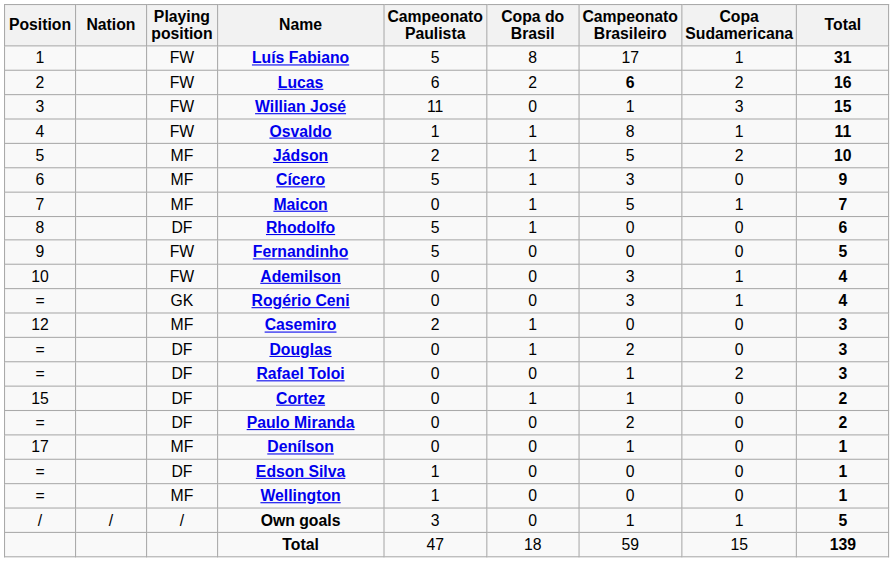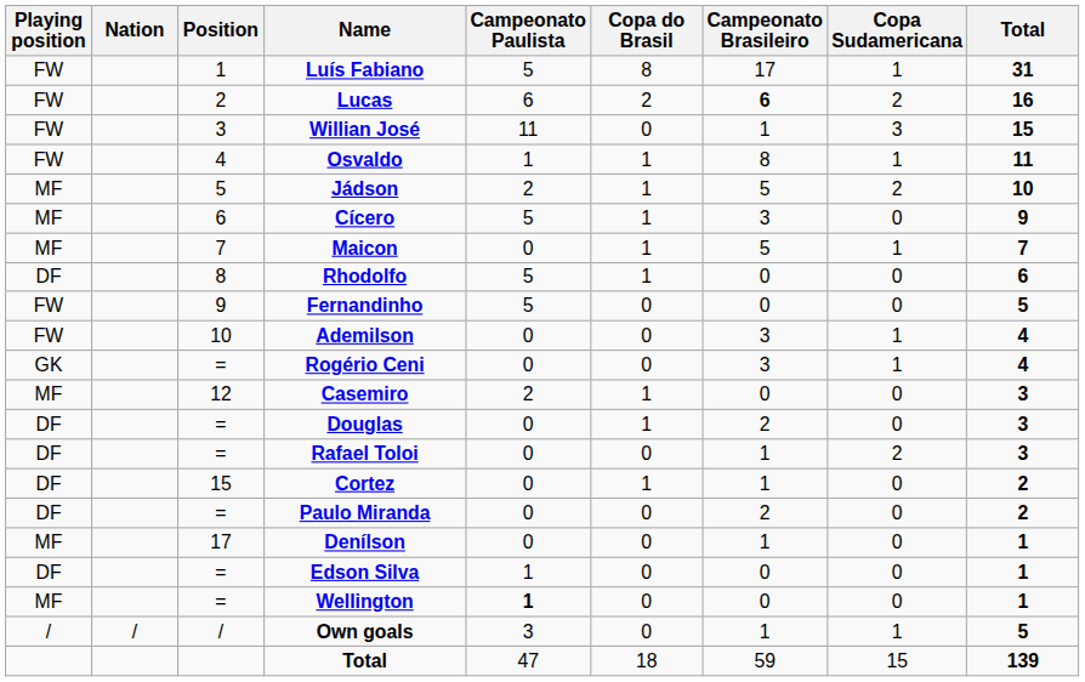 <table class="wikitable" style="font-size: 93%; text-align: center;">
 <tr>
+<th width=60>Playing position</th>
+<th width=60>Nation</th>
 <th width=60>Position</th>
-<th width=60>Nation</th>
-<th width=60>Playing position</th>
 <th width=150>Name</th>
 <th width=80>Campeonato Paulista</th>
 <th width=80>Copa do Brasil</th>
 <th width=80>Campeonato Brasileiro</th>
 <th width=80>Copa Sudamericana</th>
 <th width=80>Total</th>
 </tr>
 <tr>
+<td>FW</td>
+<td></td>
 <td>1</td>
-<td></td>
-<td>FW</td>
 <td><strong><a href='#'>Luís Fabiano</a></strong></td>
 <td>5</td>
 <td>8</td>
 <td>17</td>
 <td>1</td>
 <td><strong>31</strong></td>
 </tr>
 <tr>
+<td>FW</td>
+<td></td>
 <td>2</td>
-<td></td>
-<td>FW</td>
 <td><strong><a href='#'>Lucas</a></strong></td>
 <td>6</td>
 <td>2</td>
 <td><strong>6</strong></td>
 <td>2</td>
 <td><strong>16</strong></td>
 </tr>
 <tr>
+<td>FW</td>
+<td></td>
 <td>3</td>
-<td></td>
-<td>FW</td>
 <td><strong><a href='#'>Willian José</a></strong></td>
 <td>11</td>
 <td>0</td>
 <td>1</td>
 <td>3</td>
 <td><strong>15</strong></td>
 </tr>
 <tr>
+<td>FW</td>
+<td></td>
 <td>4</td>
-<td></td>
-<td>FW</td>
 <td><strong><a href='#'>Osvaldo</a></strong></td>
 <td>1</td>
 <td>1</td>
 <td>8</td>
 <td>1</td>
 <td><strong>11</strong></td>
 </tr>
 <tr>
+<td>MF</td>
+<td></td>
 <td>5</td>
-<td></td>
-<td>MF</td>
 <td><strong><a href='#'>Jádson</a></strong></td>
 <td>2</td>
 <td>1</td>
 <td>5</td>
 <td>2</td>
 <td><strong>10</strong></td>
 </tr>
 <tr>
+<td>MF</td>
+<td></td>
 <td>6</td>
-<td></td>
-<td>MF</td>
 <td><strong><a href='#'>Cícero</a></strong></td>
 <td>5</td>
 <td>1</td>
 <td>3</td>
 <td>0</td>
 <td><strong>9</strong></td>
 </tr>
 <tr>
+<td>MF</td>
+<td></td>
 <td>7</td>
-<td></td>
-<td>MF</td>
 <td><strong><a href='#'>Maicon</a></strong></td>
 <td>0</td>
 <td>1</td>
 <td>5</td>
 <td>1</td>
 <td><strong>7</strong></td>
 </tr>
 <tr>
+<td>DF</td>
+<td></td>
 <td>8</td>
-<td></td>
-<td>DF</td>
 <td><strong><a href='#'>Rhodolfo</a></strong></td>
 <td>5</td>
 <td>1</td>
 <td>0</td>
 <td>0</td>
 <td><strong>6</strong></td>
 </tr>
 <tr>
+<td>FW</td>
+<td></td>
 <td>9</td>
-<td></td>
-<td>FW</td>
 <td><strong><a href='#'>Fernandinho</a></strong></td>
 <td>5</td>
 <td>0</td>
 <td>0</td>
 <td>0</td>
 <td><strong>5</strong></td>
 </tr>
 <tr>
+<td>FW</td>
+<td></td>
 <td>10</td>
-<td></td>
-<td>FW</td>
 <td><strong><a href='#'>Ademilson</a></strong></td>
 <td>0</td>
 <td>0</td>
 <td>3</td>
 <td>1</td>
 <td><strong>4</strong></td>
 </tr>
 <tr>
+<td>GK</td>
+<td></td>
 <td>=</td>
-<td></td>
-<td>GK</td>
 <td><strong><a href='#'>Rogério Ceni</a></strong></td>
 <td>0</td>
 <td>0</td>
 <td>3</td>
 <td>1</td>
 <td><strong>4</strong></td>
 </tr>
 <tr>
+<td>MF</td>
+<td></td>
 <td>12</td>
-<td></td>
-<td>MF</td>
 <td><strong><a href='#'>Casemiro</a></strong></td>
 <td>2</td>
 <td>1</td>
 <td>0</td>
 <td>0</td>
 <td><strong>3</strong></td>
 </tr>
 <tr>
+<td>DF</td>
+<td></td>
 <td>=</td>
-<td></td>
-<td>DF</td>
 <td><strong><a href='#'>Douglas</a></strong></td>
 <td>0</td>
 <td>1</td>
 <td>2</td>
 <td>0</td>
 <td><strong>3</strong></td>
 </tr>
 <tr>
+<td>DF</td>
+<td></td>
 <td>=</td>
-<td></td>
-<td>DF</td>
 <td><strong><a href='#'>Rafael Toloi</a></strong></td>
 <td>0</td>
 <td>0</td>
 <td>1</td>
 <td>2</td>
 <td><strong>3</strong></td>
 </tr>
 <tr>
+<td>DF</td>
+<td></td>
 <td>15</td>
-<td></td>
-<td>DF</td>
 <td><strong><a href='#'>Cortez</a></strong></td>
 <td>0</td>
 <td>1</td>
 <td>1</td>
 <td>0</td>
 <td><strong>2</strong></td>
 </tr>
 <tr>
+<td>DF</td>
+<td></td>
 <td>=</td>
-<td></td>
-<td>DF</td>
 <td><strong><a href='#'>Paulo Miranda</a></strong></td>
 <td>0</td>
 <td>0</td>
 <td>2</td>
 <td>0</td>
 <td><strong>2</strong></td>
 </tr>
 <tr>
+<td>MF</td>
+<td></td>
 <td>17</td>
-<td></td>
-<td>MF</td>
 <td><strong><a href='#'>Denílson</a></strong></td>
 <td>0</td>
 <td>0</td>
 <td>1</td>
 <td>0</td>
 <td><strong>1</strong></td>
 </tr>
 <tr>
+<td>DF</td>
+<td></td>
 <td>=</td>
-<td></td>
-<td>DF</td>
 <td><strong><a href='#'>Edson Silva</a></strong></td>
 <td>1</td>
 <td>0</td>
 <td>0</td>
 <td>0</td>
 <td><strong>1</strong></td>
 </tr>
 <tr>
+<td>MF</td>
+<td></td>
 <td>=</td>
-<td></td>
-<td>MF</td>
 <td><strong><a href='#'>Wellington</a></strong></td>
-<td>1</td>
+<td><strong>1</strong></td>
 <td>0</td>
 <td>0</td>
 <td>0</td>
 <td><strong>1</strong></td>
 </tr>
 <tr>
 <td>/</td>
 <td>/</td>
 <td>/</td>
 <td><strong>Own goals</strong></td>
 <td>3</td>
 <td>0</td>
 <td>1</td>
 <td>1</td>
 <td><strong>5</strong></td>
 </tr>
 <tr>
 <td></td>
 <td></td>
 <td></td>
 <td><strong>Total</strong></td>
 <td>47</td>
 <td>18</td>
 <td>59</td>
 <td>15</td>
 <td><strong>139</strong></td>
 </tr>
 </table>
